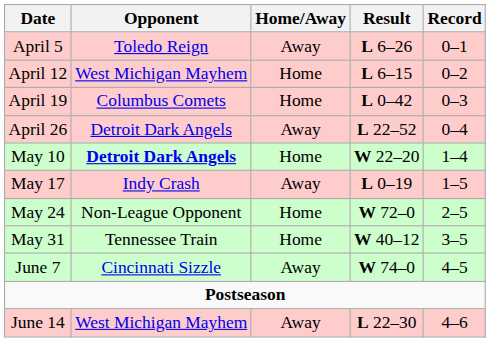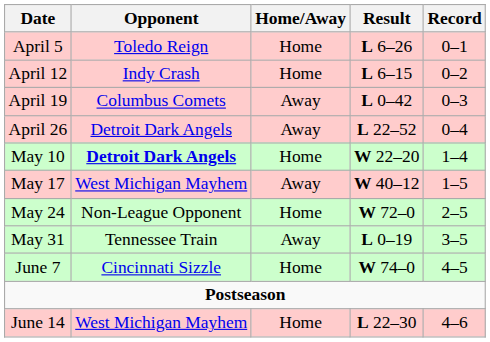 <table class="wikitable" style="align=center">
 <tr>
 <th>Date</th>
 <th>Opponent</th>
 <th>Home/Away</th>
 <th>Result</th>
 <th>Record</th>
 </tr>
 <tr style="background:#fcc; text-align:center;">
 <td>April 5</td>
 <td><a href='#'>Toledo Reign</a></td>
-<td>Away</td>
+<td>Home</td>
 <td><strong>L</strong> 6–26</td>
 <td>0–1</td>
 </tr>
 <tr style="background:#fcc; text-align:center;">
 <td>April 12</td>
-<td><a href='#'>West Michigan Mayhem</a></td>
+<td><a href='#'>Indy Crash</a></td>
 <td>Home</td>
 <td><strong>L</strong> 6–15</td>
 <td>0–2</td>
 </tr>
 <tr style="background:#fcc; text-align:center;">
 <td>April 19</td>
 <td><a href='#'>Columbus Comets</a></td>
-<td>Home</td>
+<td>Away</td>
 <td><strong>L</strong> 0–42</td>
 <td>0–3</td>
 </tr>
 <tr style="background:#fcc; text-align:center;">
 <td>April 26</td>
 <td><a href='#'>Detroit Dark Angels</a></td>
 <td>Away</td>
 <td><strong>L</strong> 22–52</td>
 <td>0–4</td>
 </tr>
 <tr style="background:#cfc; text-align:center;">
 <td>May 10</td>
 <td><strong><a href='#'>Detroit Dark Angels</a></strong></td>
 <td>Home</td>
 <td><strong>W</strong> 22–20</td>
 <td>1–4</td>
 </tr>
 <tr style="background:#fcc; text-align:center;">
 <td>May 17</td>
-<td><a href='#'>Indy Crash</a></td>
+<td><a href='#'>West Michigan Mayhem</a></td>
 <td>Away</td>
-<td><strong>L</strong> 0–19</td>
+<td><strong>W</strong> 40–12</td>
 <td>1–5</td>
 </tr>
 <tr style="background:#cfc; text-align:center;">
 <td>May 24</td>
 <td>Non-League Opponent</td>
 <td>Home</td>
 <td><strong>W</strong> 72–0</td>
 <td>2–5</td>
 </tr>
 <tr style="background:#cfc; text-align:center;">
 <td>May 31</td>
 <td>Tennessee Train</td>
-<td>Home</td>
-<td><strong>W</strong> 40–12</td>
+<td>Away</td>
+<td><strong>L</strong> 0–19</td>
 <td>3–5</td>
 </tr>
 <tr style="background:#cfc; text-align:center;">
 <td>June 7</td>
 <td><a href='#'>Cincinnati Sizzle</a></td>
-<td>Away</td>
+<td>Home</td>
 <td><strong>W</strong> 74–0</td>
 <td>4–5</td>
 </tr>
 <tr>
 <td colspan="5" style="text-align:center;"><strong>Postseason</strong></td>
 </tr>
 <tr style="background:#fcc; text-align:center;">
 <td>June 14</td>
 <td><a href='#'>West Michigan Mayhem</a></td>
-<td>Away</td>
+<td>Home</td>
 <td><strong>L</strong> 22–30</td>
 <td>4–6</td>
 </tr>
 </table>
